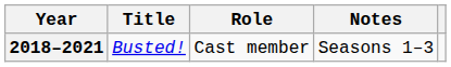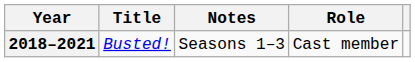 <table class="wikitable plainrowheaders">
 <tr>
 <th scope="col">Year</th>
 <th scope="col">Title</th>
+<th scope="col">Notes</th>
 <th scope="col">Role</th>
-<th scope="col">Notes</th>
 <th scope="col" class="unsortable"></th>
 </tr>
 <tr>
 <th scope="row">2018–2021</th>
 <td><em><a href='#'>Busted!</a></em></td>
+<td>Seasons 1–3</td>
 <td>Cast member</td>
-<td>Seasons 1–3</td>
 <td style="text-align:center"></td>
 </tr>
 </table>
